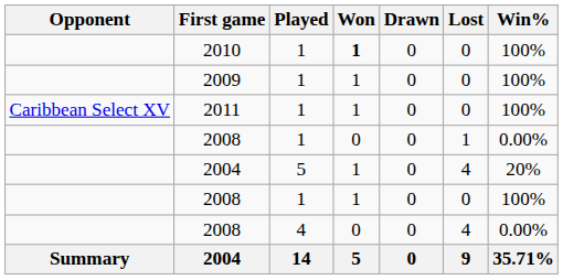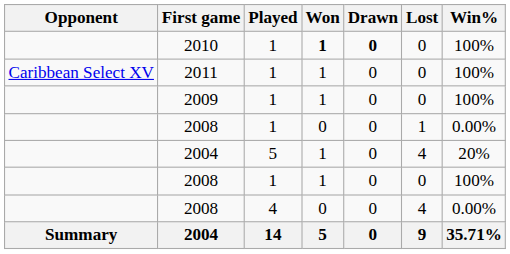 <table class="wikitable" style="text-align: center;">
 <tr>
 <th>Opponent</th>
 <th>First game</th>
 <th>Played</th>
 <th>Won</th>
 <th>Drawn</th>
 <th>Lost</th>
 <th>Win%</th>
 </tr>
 <tr>
 <td style="text-align: left;"></td>
 <td>2010</td>
 <td>1</td>
 <td><strong>1</strong></td>
+<td><strong>0</strong></td>
+<td>0</td>
+<td>100%</td>
+</tr>
+<tr>
+<td style="text-align: left;"> <a href='#'>Caribbean Select XV</a></td>
+<td>2011</td>
+<td>1</td>
+<td>1</td>
 <td>0</td>
 <td>0</td>
 <td>100%</td>
 </tr>
 <tr>
 <td style="text-align: left;"></td>
 <td>2009</td>
-<td>1</td>
-<td>1</td>
-<td>0</td>
-<td>0</td>
-<td>100%</td>
-</tr>
-<tr>
-<td style="text-align: left;"> <a href='#'>Caribbean Select XV</a></td>
-<td>2011</td>
 <td>1</td>
 <td>1</td>
 <td>0</td>
 <td>0</td>
 <td>100%</td>
 </tr>
 <tr>
 <td style="text-align: left;"></td>
 <td>2008</td>
 <td>1</td>
 <td>0</td>
 <td>0</td>
 <td>1</td>
 <td>0.00%</td>
 </tr>
 <tr>
 <td style="text-align: left;"></td>
 <td>2004</td>
 <td>5</td>
 <td>1</td>
 <td>0</td>
 <td>4</td>
 <td>20%</td>
 </tr>
 <tr>
 <td style="text-align: left;"></td>
 <td>2008</td>
 <td>1</td>
 <td>1</td>
 <td>0</td>
 <td>0</td>
 <td>100%</td>
 </tr>
 <tr>
 <td style="text-align: left;"></td>
 <td>2008</td>
 <td>4</td>
 <td>0</td>
 <td>0</td>
 <td>4</td>
 <td>0.00%</td>
 </tr>
 <tr>
 <th>Summary</th>
 <th>2004</th>
 <th>14</th>
 <th>5</th>
 <th>0</th>
 <th>9</th>
 <th>35.71%</th>
 </tr>
 </table>
